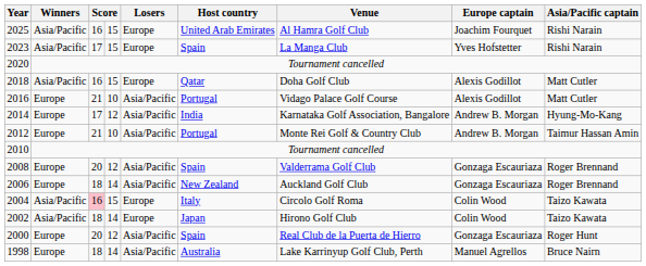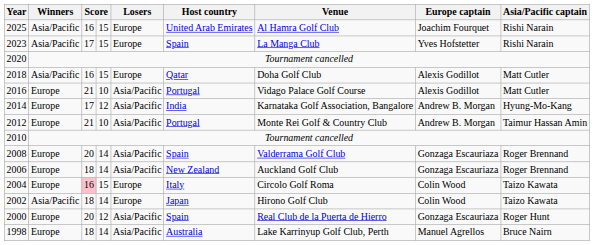 <table class="wikitable plainrowheaders sortable">
 <tr>
 <th scope=col>Year</th>
 <th scope=col>Winners</th>
 <th colspan="2">Score</th>
 <th scope=col>Losers</th>
 <th scope=col>Host country</th>
 <th scope=col>Venue</th>
 <th scope=col>Europe captain</th>
 <th scope=col>Asia/Pacific captain</th>
 </tr>
 <tr>
 <td style=text-align:center>2025</td>
 <td>Asia/Pacific</td>
 <td align=center>16</td>
 <td align=center>15</td>
 <td>Europe</td>
 <td><a href='#'>United Arab Emirates</a></td>
 <td><a href='#'>Al Hamra Golf Club</a></td>
 <td> Joachim Fourquet</td>
 <td> Rishi Narain</td>
 </tr>
 <tr>
 <td style=text-align:center>2023</td>
 <td>Asia/Pacific</td>
 <td align=center>17</td>
 <td align=center>15</td>
 <td>Europe</td>
 <td><a href='#'>Spain</a></td>
 <td><a href='#'>La Manga Club</a></td>
 <td> Yves Hofstetter</td>
 <td> Rishi Narain</td>
 </tr>
 <tr>
 <td style=text-align:center>2020</td>
 <td colspan=8 align="center"><em>Tournament cancelled</em> </td>
 </tr>
 <tr>
 <td style=text-align:center>2018</td>
 <td>Asia/Pacific</td>
 <td align=center>16</td>
 <td align=center>15</td>
 <td>Europe</td>
 <td><a href='#'>Qatar</a></td>
 <td>Doha Golf Club</td>
 <td> Alexis Godillot</td>
 <td> Matt Cutler</td>
 </tr>
 <tr>
 <td style=text-align:center>2016</td>
 <td>Europe</td>
 <td align=center>21</td>
 <td align=center>10</td>
 <td>Asia/Pacific</td>
 <td><a href='#'>Portugal</a></td>
 <td>Vidago Palace Golf Course</td>
 <td> Alexis Godillot</td>
 <td> Matt Cutler</td>
 </tr>
 <tr>
 <td style=text-align:center>2014</td>
 <td>Europe</td>
 <td align=center>17</td>
 <td align=center>12</td>
 <td>Asia/Pacific</td>
 <td><a href='#'>India</a></td>
 <td>Karnataka Golf Association, Bangalore</td>
 <td> Andrew B. Morgan</td>
 <td> Hyung-Mo-Kang</td>
 </tr>
 <tr>
 <td style=text-align:center>2012</td>
 <td>Europe</td>
 <td align=center>21</td>
 <td align="center">10</td>
 <td>Asia/Pacific</td>
 <td><a href='#'>Portugal</a></td>
 <td>Monte Rei Golf & Country Club</td>
 <td> Andrew B. Morgan</td>
 <td> Taimur Hassan Amin</td>
 </tr>
 <tr>
 <td style=text-align:center>2010</td>
 <td colspan=8 align="center"><em>Tournament cancelled</em> </td>
 </tr>
 <tr>
 <td style=text-align:center>2008</td>
 <td>Europe</td>
 <td align=center>20</td>
-<td align="center">12</td>
+<td align="center">14</td>
 <td>Asia/Pacific</td>
 <td><a href='#'>Spain</a></td>
 <td><a href='#'>Valderrama Golf Club</a></td>
 <td> Gonzaga Escauriaza</td>
 <td> Roger Brennand</td>
 </tr>
 <tr>
 <td style=text-align:center>2006</td>
 <td>Europe</td>
 <td align=center>18</td>
 <td align="center">14</td>
 <td>Asia/Pacific</td>
 <td><a href='#'>New Zealand</a></td>
 <td>Auckland Golf Club</td>
 <td> Gonzaga Escauriaza</td>
 <td> Roger Brennand</td>
 </tr>
 <tr>
 <td style=text-align:center>2004</td>
-<td>Asia/Pacific</td>
+<td>Europe</td>
 <td align=center style="background: pink;">16</td>
 <td align="center">15</td>
 <td>Europe</td>
 <td><a href='#'>Italy</a></td>
 <td>Circolo Golf Roma</td>
 <td> Colin Wood</td>
 <td> Taizo Kawata</td>
 </tr>
 <tr>
 <td style=text-align:center>2002</td>
 <td>Asia/Pacific</td>
 <td align=center>18</td>
 <td align="center">14</td>
 <td>Europe</td>
 <td><a href='#'>Japan</a></td>
 <td>Hirono Golf Club</td>
 <td> Colin Wood</td>
 <td> Taizo Kawata</td>
 </tr>
 <tr>
 <td style=text-align:center>2000</td>
 <td>Europe</td>
 <td align=center>20</td>
 <td align="center">12</td>
 <td>Asia/Pacific</td>
 <td><a href='#'>Spain</a></td>
 <td><a href='#'>Real Club de la Puerta de Hierro</a></td>
 <td> Gonzaga Escauriaza</td>
 <td> Roger Hunt</td>
 </tr>
 <tr>
 <td style=text-align:center>1998</td>
 <td>Europe</td>
 <td align=center>18</td>
 <td align="center">14</td>
 <td>Asia/Pacific</td>
 <td><a href='#'>Australia</a></td>
 <td>Lake Karrinyup Golf Club, Perth</td>
 <td> Manuel Agrellos</td>
 <td> Bruce Nairn</td>
 </tr>
 </table>
